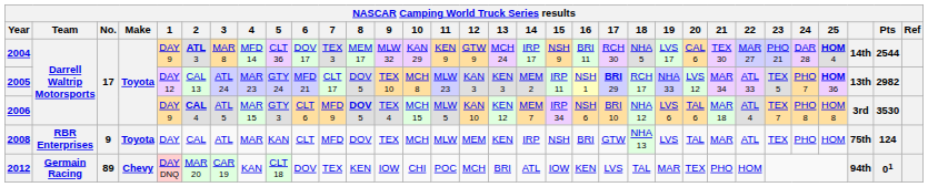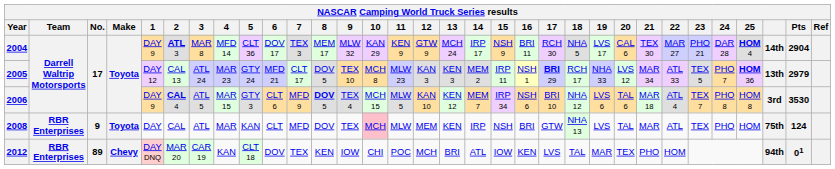 <table class="wikitable" style="text-align:center; font-size:75%">
 <tr>
 <th colspan=45><a href='#'>NASCAR</a> <a href='#'>Camping World Truck Series</a> results</th>
 </tr>
 <tr>
 <th>Year</th>
 <th>Team</th>
 <th>No.</th>
 <th>Make</th>
 <th>1</th>
 <th>2</th>
 <th>3</th>
 <th>4</th>
 <th>5</th>
 <th>6</th>
 <th>7</th>
 <th>8</th>
 <th>9</th>
 <th>10</th>
 <th>11</th>
 <th>12</th>
 <th>13</th>
 <th>14</th>
 <th>15</th>
 <th>16</th>
 <th>17</th>
 <th>18</th>
 <th>19</th>
 <th>20</th>
 <th>21</th>
 <th>22</th>
 <th>23</th>
 <th>24</th>
 <th>25</th>
 <th></th>
 <th>Pts</th>
 <th>Ref</th>
 </tr>
 <tr>
 <th><a href='#'>2004</a></th>
 <th rowspan=3><a href='#'>Darrell Waltrip Motorsports</a></th>
 <th rowspan=3>17</th>
 <th rowspan=3><a href='#'>Toyota</a></th>
 <td style="background:#FFDF9F;"><a href='#'>DAY</a><br><small>9</small></td>
 <td style="background:#DFDFDF;"><strong><a href='#'>ATL</a></strong><br><small>3</small></td>
 <td style="background:#FFDF9F;"><a href='#'>MAR</a><br><small>8</small></td>
 <td style="background:#DFFFDF;"><a href='#'>MFD</a><br><small>14</small></td>
 <td style="background:#EFCFFF;"><a href='#'>CLT</a><br><small>36</small></td>
 <td style="background:#DFFFDF;"><a href='#'>DOV</a><br><small>17</small></td>
 <td style="background:#DFDFDF;"><a href='#'>TEX</a><br><small>3</small></td>
 <td style="background:#DFFFDF;"><a href='#'>MEM</a><br><small>17</small></td>
 <td style="background:#EFCFFF;"><a href='#'>MLW</a><br><small>32</small></td>
 <td style="background:#EFCFFF;"><a href='#'>KAN</a><br><small>29</small></td>
 <td style="background:#FFDF9F;"><a href='#'>KEN</a><br><small>9</small></td>
 <td style="background:#FFDF9F;"><a href='#'>GTW</a><br><small>9</small></td>
 <td style="background:#EFCFFF;"><a href='#'>MCH</a><br><small>24</small></td>
 <td style="background:#DFFFDF;"><a href='#'>IRP</a><br><small>17</small></td>
 <td style="background:#FFDF9F;"><a href='#'>NSH</a><br><small>9</small></td>
 <td style="background:#DFFFDF;"><a href='#'>BRI</a><br><small>11</small></td>
 <td style="background:#EFCFFF;"><a href='#'>RCH</a><br><small>30</small></td>
 <td style="background:#DFDFDF;"><a href='#'>NHA</a><br><small>5</small></td>
 <td style="background:#DFFFDF;"><a href='#'>LVS</a><br><small>17</small></td>
 <td style="background:#FFDF9F;"><a href='#'>CAL</a><br><small>6</small></td>
 <td style="background:#EFCFFF;"><a href='#'>TEX</a><br><small>30</small></td>
 <td style="background:#CFCFFF;"><a href='#'>MAR</a><br><small>27</small></td>
 <td style="background:#CFCFFF;"><a href='#'>PHO</a><br><small>21</small></td>
 <td style="background:#EFCFFF;"><a href='#'>DAR</a><br><small>28</small></td>
 <td style="background:#DFDFDF;"><strong><a href='#'>HOM</a></strong><br><small>4</small></td>
 <th>14th</th>
-<th>2544</th>
+<th>2904</th>
 <th></th>
 </tr>
 <tr>
 <th><a href='#'>2005</a></th>
 <td style="background:#EFCFFF;"><a href='#'>DAY</a><br><small>12</small></td>
 <td style="background:#DFFFDF;"><a href='#'>CAL</a><br><small>13</small></td>
 <td style="background:#CFCFFF;"><a href='#'>ATL</a><br><small>24</small></td>
 <td style="background:#CFCFFF;"><a href='#'>MAR</a><br><small>23</small></td>
 <td style="background:#CFCFFF;"><a href='#'>GTY</a><br><small>24</small></td>
 <td style="background:#CFCFFF;"><a href='#'>MFD</a><br><small>21</small></td>
 <td style="background:#DFFFDF;"><a href='#'>CLT</a><br><small>17</small></td>
 <td style="background:#DFDFDF;"><a href='#'>DOV</a><br><small>5</small></td>
 <td style="background:#FFDF9F;"><a href='#'>TEX</a><br><small>10</small></td>
 <td style="background:#FFDF9F;"><a href='#'>MCH</a><br><small>8</small></td>
 <td style="background:#CFCFFF;"><a href='#'>MLW</a><br><small>23</small></td>
 <td style="background:#DFDFDF;"><a href='#'>KAN</a><br><small>3</small></td>
 <td style="background:#DFDFDF;"><a href='#'>KEN</a><br><small>3</small></td>
 <td style="background:#DFDFDF;"><a href='#'>MEM</a><br><small>2</small></td>
 <td style="background:#DFFFDF;"><a href='#'>IRP</a><br><small>11</small></td>
 <td style="background:#FFFFBF;"><a href='#'>NSH</a><br><small>1</small></td>
 <td style="background:#CFCFFF;"><strong><a href='#'>BRI</a></strong><br><small>29</small></td>
 <td style="background:#DFFFDF;"><a href='#'>RCH</a><br><small>17</small></td>
 <td style="background:#CFCFFF;"><a href='#'>NHA</a><br><small>33</small></td>
 <td style="background:#DFFFDF;"><a href='#'>LVS</a><br><small>12</small></td>
 <td style="background:#EFCFFF;"><a href='#'>MAR</a><br><small>34</small></td>
 <td style="background:#EFCFFF;"><a href='#'>ATL</a><br><small>33</small></td>
 <td style="background:#DFDFDF;"><a href='#'>TEX</a><br><small>5</small></td>
 <td style="background:#FFDF9F;"><a href='#'>PHO</a><br><small>7</small></td>
 <td style="background:#EFCFFF;"><strong><a href='#'>HOM</a></strong><br><small>36</small></td>
 <th>13th</th>
-<th>2982</th>
+<th>2979</th>
 <th></th>
 </tr>
 <tr>
 <th><a href='#'>2006</a></th>
 <td style="background:#FFDF9F;"><a href='#'>DAY</a><br><small>9</small></td>
 <td style="background:#DFDFDF;"><strong><a href='#'>CAL</a></strong><br><small>4</small></td>
 <td style="background:#DFDFDF;"><a href='#'>ATL</a><br><small>5</small></td>
 <td style="background:#DFFFDF;"><a href='#'>MAR</a><br><small>15</small></td>
 <td style="background:#DFDFDF;"><a href='#'>GTY</a><br><small>3</small></td>
 <td style="background:#FFDF9F;"><a href='#'>CLT</a><br><small>6</small></td>
 <td style="background:#FFDF9F;"><a href='#'>MFD</a><br><small>9</small></td>
 <td style="background:#DFDFDF;"><strong><a href='#'>DOV</a></strong><br><small>5</small></td>
 <td style="background:#DFDFDF;"><a href='#'>TEX</a><br><small>4</small></td>
 <td style="background:#DFFFDF;"><a href='#'>MCH</a><br><small>15</small></td>
 <td style="background:#DFDFDF;"><a href='#'>MLW</a><br><small>5</small></td>
 <td style="background:#FFDF9F;"><a href='#'>KAN</a><br><small>10</small></td>
 <td style="background:#DFFFDF;"><a href='#'>KEN</a><br><small>12</small></td>
 <td style="background:#FFDF9F;"><a href='#'>MEM</a><br><small>7</small></td>
 <td style="background:#EFCFFF;"><a href='#'>IRP</a><br><small>34</small></td>
 <td style="background:#FFDF9F;"><a href='#'>NSH</a><br><small>6</small></td>
 <td style="background:#FFDF9F;"><a href='#'>BRI</a><br><small>10</small></td>
 <td style="background:#DFFFDF;"><a href='#'>NHA</a><br><small>12</small></td>
 <td style="background:#FFDF9F;"><a href='#'>LVS</a><br><small>6</small></td>
 <td style="background:#FFDF9F;"><a href='#'>TAL</a><br><small>6</small></td>
 <td style="background:#DFFFDF;"><a href='#'>MAR</a><br><small>18</small></td>
 <td style="background:#DFDFDF;"><a href='#'>ATL</a><br><small>4</small></td>
 <td style="background:#FFDF9F;"><a href='#'>TEX</a><br><small>7</small></td>
 <td style="background:#FFDF9F;"><a href='#'>PHO</a><br><small>8</small></td>
 <td style="background:#FFDF9F;"><a href='#'>HOM</a><br><small>8</small></td>
 <th>3rd</th>
 <th>3530</th>
 <th></th>
 </tr>
 <tr>
 <th><a href='#'>2008</a></th>
 <th><a href='#'>RBR Enterprises</a></th>
 <th>9</th>
 <th><a href='#'>Toyota</a></th>
 <td><a href='#'>DAY</a></td>
 <td><a href='#'>CAL</a></td>
 <td><a href='#'>ATL</a></td>
 <td><a href='#'>MAR</a></td>
 <td><a href='#'>KAN</a></td>
 <td><a href='#'>CLT</a></td>
 <td><a href='#'>MFD</a></td>
 <td><a href='#'>DOV</a></td>
 <td><a href='#'>TEX</a></td>
-<td><a href='#'>MCH</a></td>
+<td style="background: pink;"><a href='#'>MCH</a></td>
 <td><a href='#'>MLW</a></td>
 <td><a href='#'>MEM</a></td>
 <td><a href='#'>KEN</a></td>
 <td><a href='#'>IRP</a></td>
 <td><a href='#'>NSH</a></td>
 <td><a href='#'>BRI</a></td>
 <td><a href='#'>GTW</a></td>
 <td style="background:#DFFFDF;"><a href='#'>NHA</a><br><small>13</small></td>
 <td><a href='#'>LVS</a></td>
 <td><a href='#'>TAL</a></td>
 <td><a href='#'>MAR</a></td>
 <td><a href='#'>ATL</a></td>
 <td><a href='#'>TEX</a></td>
 <td><a href='#'>PHO</a></td>
 <td><a href='#'>HOM</a></td>
 <th>75th</th>
 <th>124</th>
 <th></th>
 </tr>
 <tr>
 <th><a href='#'>2012</a></th>
-<th><a href='#'>Germain Racing</a></th>
+<th><a href='#'>RBR Enterprises</a></th>
 <th>89</th>
 <th><a href='#'>Chevy</a></th>
 <td style="background:#FFCFCF;"><a href='#'>DAY</a><br><small>DNQ</small></td>
 <td style="background:#DFFFDF;"><a href='#'>MAR</a><br><small>20</small></td>
 <td style="background:#DFFFDF;"><a href='#'>CAR</a><br><small>19</small></td>
 <td><a href='#'>KAN</a></td>
 <td style="background:#DFFFDF;"><a href='#'>CLT</a><br><small>18</small></td>
 <td><a href='#'>DOV</a></td>
 <td><a href='#'>TEX</a></td>
 <td><a href='#'>KEN</a></td>
 <td><a href='#'>IOW</a></td>
 <td><a href='#'>CHI</a></td>
 <td><a href='#'>POC</a></td>
 <td><a href='#'>MCH</a></td>
 <td><a href='#'>BRI</a></td>
 <td><a href='#'>ATL</a></td>
 <td><a href='#'>IOW</a></td>
 <td><a href='#'>KEN</a></td>
 <td><a href='#'>LVS</a></td>
 <td><a href='#'>TAL</a></td>
 <td><a href='#'>MAR</a></td>
 <td><a href='#'>TEX</a></td>
 <td><a href='#'>PHO</a></td>
 <td><a href='#'>HOM</a></td>
 <td colspan=3></td>
 <th>94th</th>
 <th>0<sup>1</sup></th>
 <th></th>
 </tr>
 </table>
